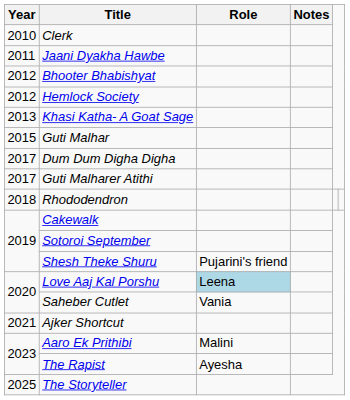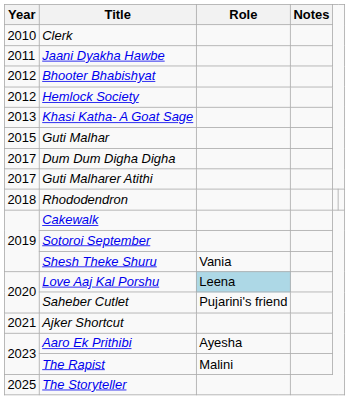 <table class="wikitable">
 <tr>
 <th>Year</th>
 <th>Title</th>
 <th>Role</th>
 <th>Notes</th>
 </tr>
 <tr>
 <td>2010</td>
 <td><em>Clerk</em></td>
 <td></td>
 <td></td>
 </tr>
 <tr>
 <td>2011</td>
 <td><em><a href='#'>Jaani Dyakha Hawbe</a></em></td>
 <td></td>
 <td></td>
 </tr>
 <tr>
 <td>2012</td>
 <td><em><a href='#'>Bhooter Bhabishyat</a></em></td>
 <td></td>
 <td></td>
 </tr>
 <tr>
 <td>2012</td>
 <td><a href='#'><em>Hemlock Society</em></a></td>
 <td></td>
 <td></td>
 </tr>
 <tr>
 <td>2013</td>
 <td><a href='#'><em>Khasi Katha- A Goat Sage</em></a></td>
 <td></td>
 <td></td>
 </tr>
 <tr>
 <td>2015</td>
 <td><em>Guti Malhar</em></td>
 <td></td>
 <td></td>
 </tr>
 <tr>
 <td>2017</td>
 <td><em>Dum Dum Digha Digha</em></td>
 <td></td>
 <td></td>
 </tr>
 <tr>
 <td>2017</td>
 <td><em>Guti Malharer Atithi</em></td>
 <td></td>
 <td></td>
 </tr>
 <tr>
 <td rowspan="1">2018</td>
 <td><em>Rhododendron</em></td>
 <td></td>
 <td></td>
 <td></td>
 <td></td>
 </tr>
 <tr>
 <td rowspan="3">2019</td>
 <td><em><a href='#'>Cakewalk</a></em></td>
 <td></td>
 <td></td>
 </tr>
 <tr>
 <td><em><a href='#'>Sotoroi September</a></em></td>
 <td></td>
 <td></td>
 </tr>
 <tr>
 <td><em><a href='#'>Shesh Theke Shuru</a></em></td>
-<td>Pujarini's friend</td>
+<td>Vania</td>
 <td></td>
 </tr>
 <tr>
 <td rowspan="2">2020</td>
 <td><em><a href='#'>Love Aaj Kal Porshu</a></em></td>
 <td style="background: lightblue;">Leena</td>
 <td></td>
 </tr>
 <tr>
 <td><em>Saheber Cutlet</em></td>
-<td>Vania</td>
+<td>Pujarini's friend</td>
 <td></td>
 </tr>
 <tr>
 <td rowspan="1">2021</td>
 <td><em>Ajker Shortcut</em></td>
 <td></td>
 <td></td>
 </tr>
 <tr>
 <td rowspan="2">2023</td>
 <td><em><a href='#'>Aaro Ek Prithibi</a></em></td>
-<td>Malini</td>
+<td>Ayesha</td>
 <td></td>
 </tr>
 <tr>
 <td><em><a href='#'>The Rapist</a></em></td>
-<td>Ayesha</td>
+<td>Malini</td>
 <td></td>
 </tr>
 <tr>
 <td>2025</td>
 <td><em><a href='#'>The Storyteller</a></em></td>
 <td></td>
 </tr>
 </table>
